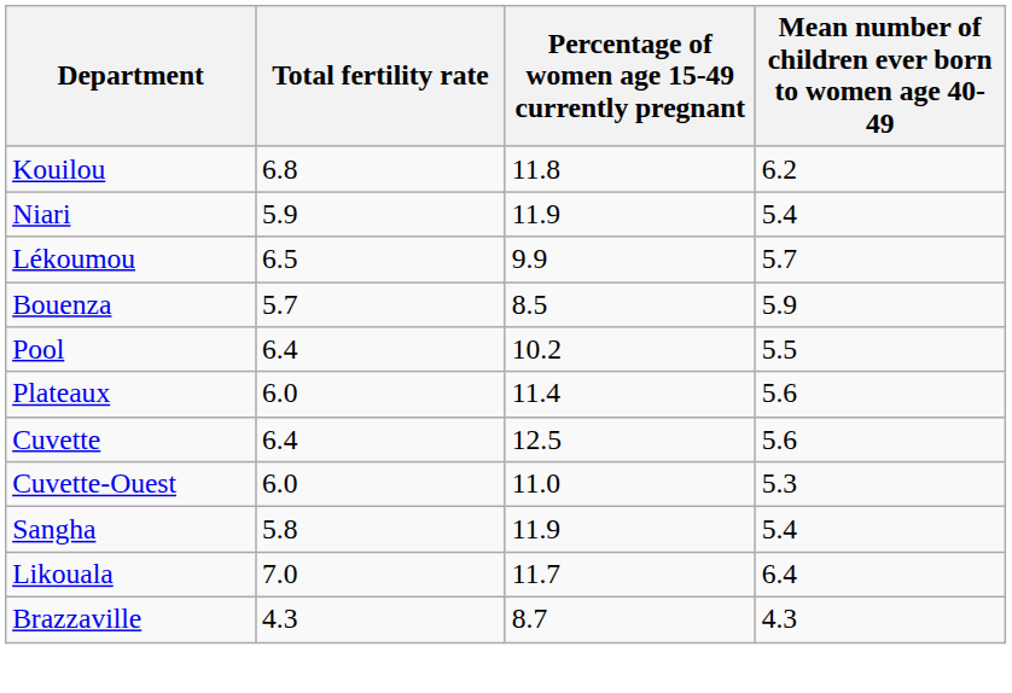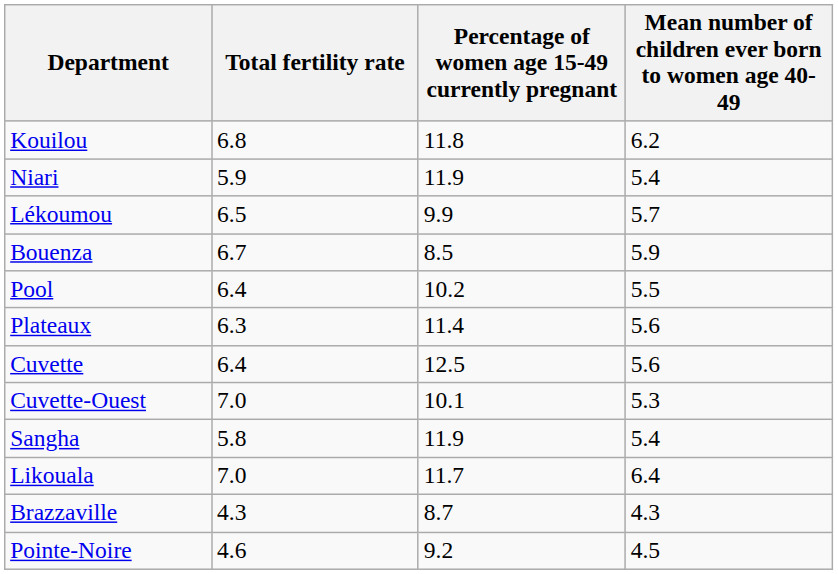 <table class="wikitable sortable">
 <tr>
 <th style="width:100pt;">Department</th>
 <th style="width:100pt;">Total fertility rate</th>
 <th style="width:100pt;">Percentage of women age 15-49 currently pregnant</th>
 <th style="width:100pt;">Mean number of children ever born to women age 40-49</th>
 </tr>
 <tr>
 <td><a href='#'>Kouilou</a></td>
 <td>6.8</td>
 <td>11.8</td>
 <td>6.2</td>
 </tr>
 <tr>
 <td><a href='#'>Niari</a></td>
 <td>5.9</td>
 <td>11.9</td>
 <td>5.4</td>
 </tr>
 <tr>
 <td><a href='#'>Lékoumou</a></td>
 <td>6.5</td>
 <td>9.9</td>
 <td>5.7</td>
 </tr>
 <tr>
 <td><a href='#'>Bouenza</a></td>
-<td>5.7</td>
+<td>6.7</td>
 <td>8.5</td>
 <td>5.9</td>
 </tr>
 <tr>
 <td><a href='#'>Pool</a></td>
 <td>6.4</td>
 <td>10.2</td>
 <td>5.5</td>
 </tr>
 <tr>
 <td><a href='#'>Plateaux</a></td>
-<td>6.0</td>
+<td>6.3</td>
 <td>11.4</td>
 <td>5.6</td>
 </tr>
 <tr>
 <td><a href='#'>Cuvette</a></td>
 <td>6.4</td>
 <td>12.5</td>
 <td>5.6</td>
 </tr>
 <tr>
 <td><a href='#'>Cuvette-Ouest</a></td>
-<td>6.0</td>
-<td>11.0</td>
+<td>7.0</td>
+<td>10.1</td>
 <td>5.3</td>
 </tr>
 <tr>
 <td><a href='#'>Sangha</a></td>
 <td>5.8</td>
 <td>11.9</td>
 <td>5.4</td>
 </tr>
 <tr>
 <td><a href='#'>Likouala</a></td>
 <td>7.0</td>
 <td>11.7</td>
 <td>6.4</td>
 </tr>
 <tr>
 <td><a href='#'>Brazzaville</a></td>
 <td>4.3</td>
 <td>8.7</td>
 <td>4.3</td>
 </tr>
+<tr>
+<td><a href='#'>Pointe-Noire</a></td>
+<td>4.6</td>
+<td>9.2</td>
+<td>4.5</td>
+</tr>
 </table>
